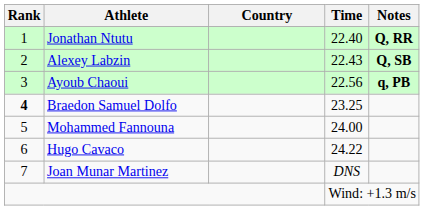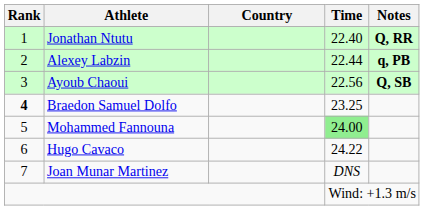 <table class="wikitable sortable" style="text-align:center">
 <tr>
 <th>Rank</th>
 <th style="width:180px">Athlete</th>
 <th style="width:125px">Country</th>
 <th>Time</th>
 <th>Notes</th>
 </tr>
 <tr style="background:#cfc;">
 <td>1</td>
 <td style="text-align:left;"><a href='#'>Jonathan Ntutu</a></td>
 <td style="text-align:left;"></td>
 <td>22.40</td>
 <td><strong>Q, RR</strong></td>
 </tr>
 <tr style="background:#cfc;">
 <td>2</td>
 <td style="text-align:left;"><a href='#'>Alexey Labzin</a></td>
 <td style="text-align:left;"></td>
-<td>22.43</td>
-<td><strong>Q, SB</strong></td>
+<td>22.44</td>
+<td><strong>q, PB</strong></td>
 </tr>
 <tr style="background:#cfc;">
 <td>3</td>
 <td style="text-align:left;"><a href='#'>Ayoub Chaoui</a></td>
 <td style="text-align:left;"></td>
 <td>22.56</td>
-<td><strong>q, PB</strong></td>
+<td><strong>Q, SB</strong></td>
 </tr>
 <tr>
 <td><strong>4</strong></td>
 <td style="text-align:left;"><a href='#'>Braedon Samuel Dolfo</a></td>
 <td style="text-align:left;"></td>
 <td>23.25</td>
 <td></td>
 </tr>
 <tr>
 <td>5</td>
 <td style="text-align:left;"><a href='#'>Mohammed Fannouna</a></td>
 <td style="text-align:left;"></td>
-<td>24.00</td>
+<td style="background: lightgreen;">24.00</td>
 <td></td>
 </tr>
 <tr>
 <td>6</td>
 <td style="text-align:left;"><a href='#'>Hugo Cavaco</a></td>
 <td style="text-align:left;"></td>
 <td>24.22</td>
 <td></td>
 </tr>
 <tr>
 <td>7</td>
 <td style="text-align:left;"><a href='#'>Joan Munar Martinez</a></td>
 <td style="text-align:left;"></td>
 <td><em>DNS</em></td>
 <td></td>
 </tr>
 <tr class="sortbottom">
 <td colspan="3"></td>
 <td colspan="2">Wind: +1.3 m/s</td>
 </tr>
 </table>
